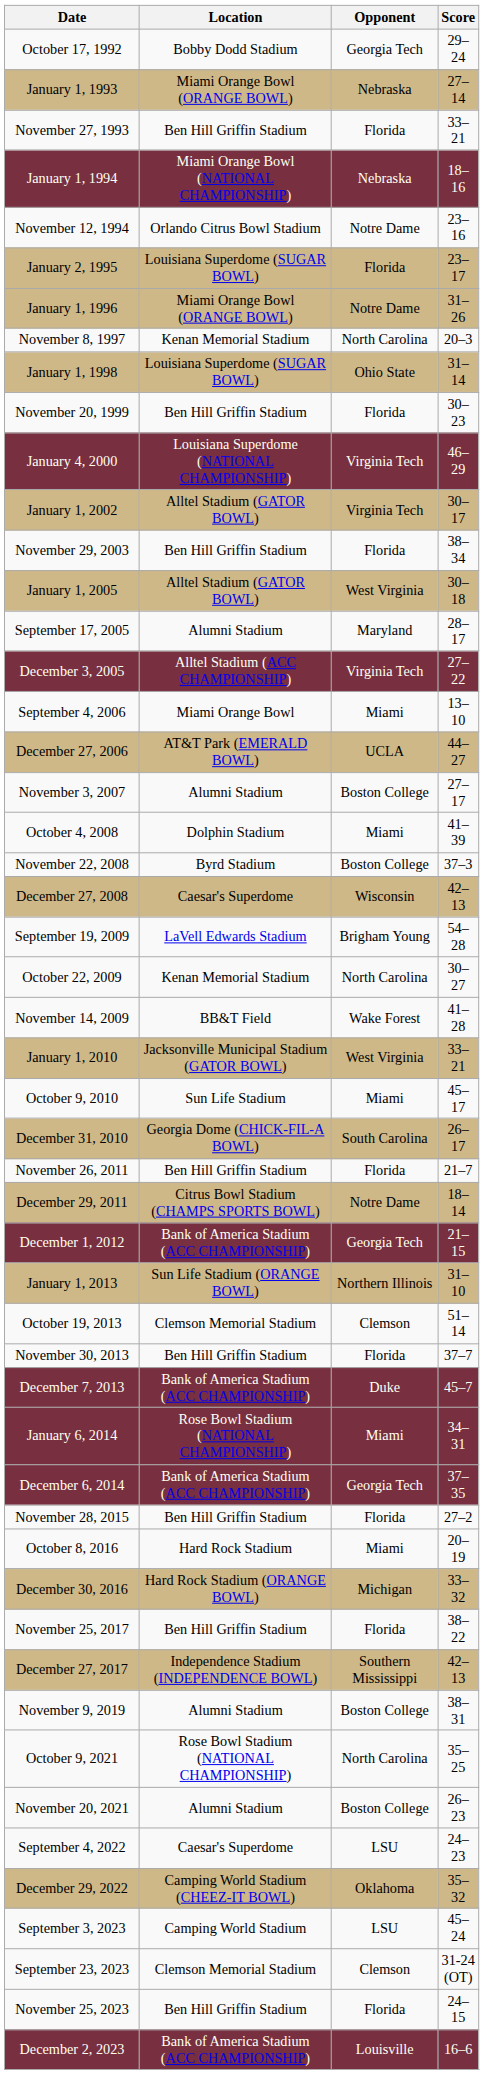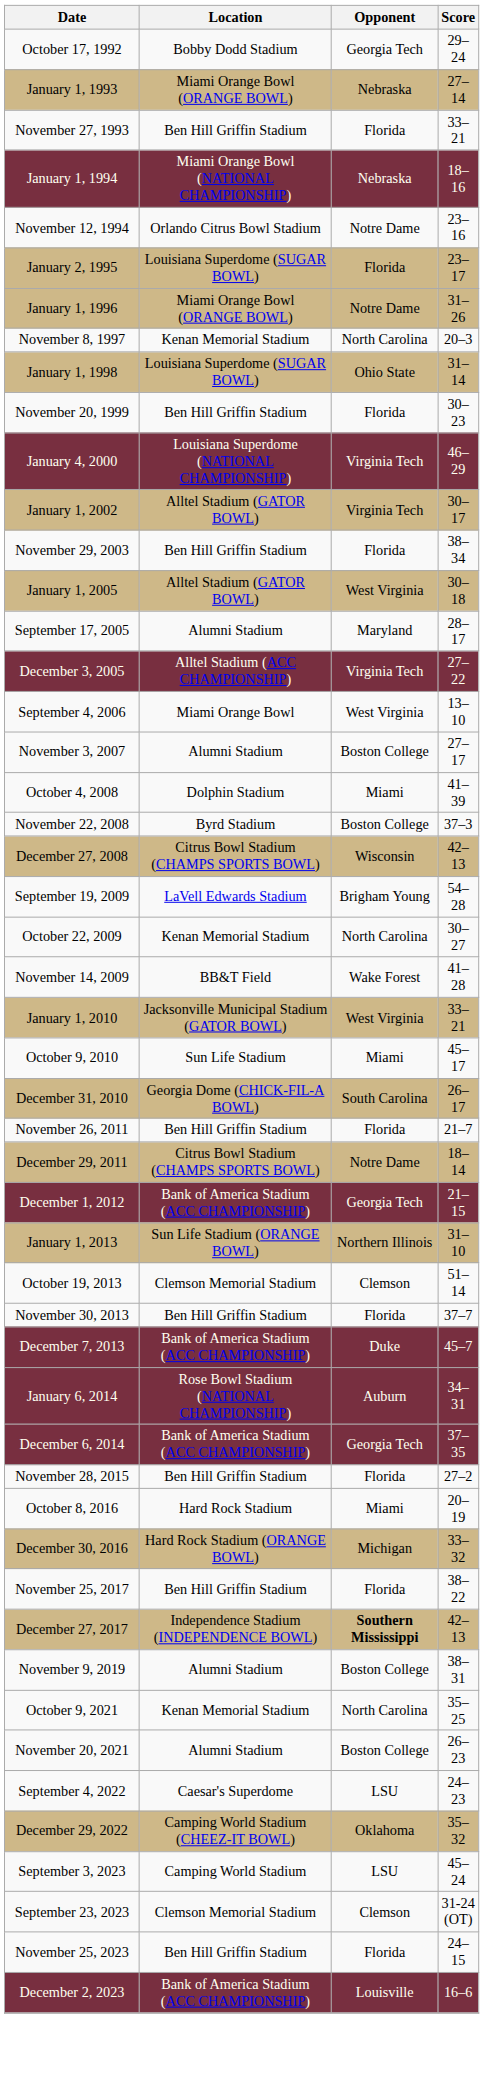 <table class="wikitable" style="font-size: 90%; text-align:center; float:left; margin-right:1em;">
 <tr>
 <th style="width:9em">Date</th>
 <th style="width:13em">Location</th>
 <th style="width:7em">Opponent</th>
 <th style="width:1em">Score</th>
 </tr>
 <tr>
 <td>October 17, 1992</td>
 <td>Bobby Dodd Stadium</td>
 <td>Georgia Tech</td>
 <td>29–24</td>
 </tr>
 <tr style="background:#CEB888; color:black">
 <td>January 1, 1993</td>
 <td>Miami Orange Bowl (<a href='#'>ORANGE BOWL</a>)</td>
 <td>Nebraska</td>
 <td>27–14</td>
 </tr>
 <tr>
 <td>November 27, 1993</td>
 <td>Ben Hill Griffin Stadium</td>
 <td>Florida</td>
 <td>33–21</td>
 </tr>
 <tr style="background:#782F40; color:ivory">
 <td>January 1, 1994</td>
 <td>Miami Orange Bowl (<a href='#'>NATIONAL CHAMPIONSHIP</a>)</td>
 <td>Nebraska</td>
 <td>18–16</td>
 </tr>
 <tr>
 <td>November 12, 1994</td>
 <td>Orlando Citrus Bowl Stadium</td>
 <td>Notre Dame</td>
 <td>23–16</td>
 </tr>
 <tr |- style="background:#CEB888; color:black">
 <td>January 2, 1995</td>
 <td>Louisiana Superdome (<a href='#'>SUGAR BOWL</a>)</td>
 <td>Florida</td>
 <td>23–17</td>
 </tr>
 <tr style="background:#CEB888; color:black">
 <td>January 1, 1996</td>
 <td>Miami Orange Bowl (<a href='#'>ORANGE BOWL</a>)</td>
 <td>Notre Dame</td>
 <td>31–26</td>
 </tr>
 <tr>
 <td>November 8, 1997</td>
 <td>Kenan Memorial Stadium</td>
 <td>North Carolina</td>
 <td>20–3</td>
 </tr>
 <tr |- style="background:#CEB888; color:black">
 <td>January 1, 1998</td>
 <td>Louisiana Superdome (<a href='#'>SUGAR BOWL</a>)</td>
 <td>Ohio State</td>
 <td>31–14</td>
 </tr>
 <tr>
 <td>November 20, 1999</td>
 <td>Ben Hill Griffin Stadium</td>
 <td>Florida</td>
 <td>30–23</td>
 </tr>
 <tr style="background:#782F40; color:ivory">
 <td>January 4, 2000</td>
 <td>Louisiana Superdome (<a href='#'>NATIONAL CHAMPIONSHIP</a>)</td>
 <td>Virginia Tech</td>
 <td>46–29</td>
 </tr>
 <tr style="background:#CEB888; color:black">
 <td>January 1, 2002</td>
 <td>Alltel Stadium (<a href='#'>GATOR BOWL</a>)</td>
 <td>Virginia Tech</td>
 <td>30–17</td>
 </tr>
 <tr>
 <td>November 29, 2003</td>
 <td>Ben Hill Griffin Stadium</td>
 <td>Florida</td>
 <td>38–34</td>
 </tr>
 <tr style="background:#CEB888; color:black">
 <td>January 1, 2005</td>
 <td>Alltel Stadium (<a href='#'>GATOR BOWL</a>)</td>
 <td>West Virginia</td>
 <td>30–18</td>
 </tr>
 <tr>
 <td>September 17, 2005</td>
 <td>Alumni Stadium</td>
 <td>Maryland</td>
 <td>28–17</td>
 </tr>
 <tr style="background:#782F40; color:ivory">
 <td>December 3, 2005</td>
 <td>Alltel Stadium (<a href='#'>ACC CHAMPIONSHIP</a>)</td>
 <td>Virginia Tech</td>
 <td>27–22</td>
 </tr>
 <tr>
 <td>September 4, 2006</td>
 <td>Miami Orange Bowl</td>
-<td>Miami</td>
+<td>West Virginia</td>
 <td>13–10</td>
-</tr>
-<tr style="background:#CEB888; color:black">
-<td>December 27, 2006</td>
-<td>AT&T Park (<a href='#'>EMERALD BOWL</a>)</td>
-<td>UCLA</td>
-<td>44–27</td>
 </tr>
 <tr>
 <td>November 3, 2007</td>
 <td>Alumni Stadium</td>
 <td>Boston College</td>
 <td>27–17</td>
 </tr>
 <tr>
 <td>October 4, 2008</td>
 <td>Dolphin Stadium</td>
 <td>Miami</td>
 <td>41–39</td>
 </tr>
 <tr>
 <td>November 22, 2008</td>
 <td>Byrd Stadium</td>
 <td>Boston College</td>
 <td>37–3</td>
 </tr>
 <tr style="background:#CEB888; color:black">
 <td>December 27, 2008</td>
-<td>Caesar's Superdome</td>
+<td>Citrus Bowl Stadium (<a href='#'>CHAMPS SPORTS BOWL</a>)</td>
 <td>Wisconsin</td>
 <td>42–13</td>
 </tr>
 <tr>
 <td>September 19, 2009</td>
 <td><a href='#'>LaVell Edwards Stadium</a></td>
 <td>Brigham Young</td>
 <td>54–28</td>
 </tr>
 <tr>
 <td>October 22, 2009</td>
 <td>Kenan Memorial Stadium</td>
 <td>North Carolina</td>
 <td>30–27</td>
 </tr>
 <tr>
 <td>November 14, 2009</td>
 <td>BB&T Field</td>
 <td>Wake Forest</td>
 <td>41–28</td>
 </tr>
 <tr style="background:#CEB888; color:black">
 <td>January 1, 2010</td>
 <td>Jacksonville Municipal Stadium (<a href='#'>GATOR BOWL</a>)</td>
 <td>West Virginia</td>
 <td>33–21</td>
 </tr>
 <tr>
 <td>October 9, 2010</td>
 <td>Sun Life Stadium</td>
 <td>Miami</td>
 <td>45–17</td>
 </tr>
 <tr style="background:#CEB888; color:black">
 <td>December 31, 2010</td>
 <td>Georgia Dome (<a href='#'>CHICK-FIL-A BOWL</a>)</td>
 <td>South Carolina</td>
 <td>26–17</td>
 </tr>
 <tr>
 <td>November 26, 2011</td>
 <td>Ben Hill Griffin Stadium</td>
 <td>Florida</td>
 <td>21–7</td>
 </tr>
 <tr style="background:#CEB888; color:black">
 <td>December 29, 2011</td>
 <td>Citrus Bowl Stadium (<a href='#'>CHAMPS SPORTS BOWL</a>)</td>
 <td>Notre Dame</td>
 <td>18–14</td>
 </tr>
 <tr style="background:#782F40; color:ivory">
 <td>December 1, 2012</td>
 <td>Bank of America Stadium (<a href='#'>ACC CHAMPIONSHIP</a>)</td>
 <td>Georgia Tech</td>
 <td>21–15</td>
 </tr>
 <tr style="background:#CEB888; color:black">
 <td>January 1, 2013</td>
 <td>Sun Life Stadium (<a href='#'>ORANGE BOWL</a>)</td>
 <td>Northern Illinois</td>
 <td>31–10</td>
 </tr>
 <tr>
 <td>October 19, 2013</td>
 <td>Clemson Memorial Stadium</td>
 <td>Clemson</td>
 <td>51–14</td>
 </tr>
 <tr>
 <td>November 30, 2013</td>
 <td>Ben Hill Griffin Stadium</td>
 <td>Florida</td>
 <td>37–7</td>
 </tr>
 <tr style="background:#782F40; color:ivory">
 <td>December 7, 2013</td>
 <td>Bank of America Stadium (<a href='#'>ACC CHAMPIONSHIP</a>)</td>
 <td>Duke</td>
 <td>45–7</td>
 </tr>
 <tr style="background:#782F40; color:ivory">
 <td>January 6, 2014</td>
 <td>Rose Bowl Stadium (<a href='#'>NATIONAL CHAMPIONSHIP</a>)</td>
-<td>Miami</td>
+<td>Auburn</td>
 <td>34–31</td>
 </tr>
 <tr style="background:#782F40; color:ivory">
 <td>December 6, 2014</td>
 <td>Bank of America Stadium (<a href='#'>ACC CHAMPIONSHIP</a>)</td>
 <td>Georgia Tech</td>
 <td>37–35</td>
 </tr>
 <tr>
 <td>November 28, 2015</td>
 <td>Ben Hill Griffin Stadium</td>
 <td>Florida</td>
 <td>27–2</td>
 </tr>
 <tr>
 <td>October 8, 2016</td>
 <td>Hard Rock Stadium</td>
 <td>Miami</td>
 <td>20–19</td>
 </tr>
 <tr style="background:#CEB888; color:black">
 <td>December 30, 2016</td>
 <td>Hard Rock Stadium (<a href='#'>ORANGE BOWL</a>)</td>
 <td>Michigan</td>
 <td>33–32</td>
 </tr>
 <tr>
 <td>November 25, 2017</td>
 <td>Ben Hill Griffin Stadium</td>
 <td>Florida</td>
 <td>38–22</td>
 </tr>
 <tr |- style="background:#CEB888; color:black">
 <td>December 27, 2017</td>
 <td>Independence Stadium (<a href='#'>INDEPENDENCE BOWL</a>)</td>
-<td>Southern Mississippi</td>
+<td><strong>Southern Mississippi</strong></td>
 <td>42–13</td>
 </tr>
 <tr>
 <td>November 9, 2019</td>
 <td>Alumni Stadium</td>
 <td>Boston College</td>
 <td>38–31</td>
 </tr>
 <tr>
 <td>October 9, 2021</td>
-<td>Rose Bowl Stadium (<a href='#'>NATIONAL CHAMPIONSHIP</a>)</td>
+<td>Kenan Memorial Stadium</td>
 <td>North Carolina</td>
 <td>35–25</td>
 </tr>
 <tr>
 <td>November 20, 2021</td>
 <td>Alumni Stadium</td>
 <td>Boston College</td>
 <td>26–23</td>
 </tr>
 <tr>
 <td>September 4, 2022</td>
 <td>Caesar's Superdome</td>
 <td>LSU</td>
 <td>24–23</td>
 </tr>
 <tr style="background:#CEB888; color:black">
 <td>December 29, 2022</td>
 <td>Camping World Stadium (<a href='#'>CHEEZ-IT BOWL</a>)</td>
 <td>Oklahoma</td>
 <td>35–32</td>
 </tr>
 <tr>
 <td>September 3, 2023</td>
 <td>Camping World Stadium</td>
 <td>LSU</td>
 <td>45–24</td>
 </tr>
 <tr>
 <td>September 23, 2023</td>
 <td>Clemson Memorial Stadium</td>
 <td>Clemson</td>
 <td>31-24 (OT)</td>
 </tr>
 <tr>
 <td>November 25, 2023</td>
 <td>Ben Hill Griffin Stadium</td>
 <td>Florida</td>
 <td>24–15</td>
 </tr>
 <tr style="background:#782F40; color:ivory">
 <td>December 2, 2023</td>
 <td>Bank of America Stadium (<a href='#'>ACC CHAMPIONSHIP</a>)</td>
 <td>Louisville</td>
 <td>16–6</td>
 </tr>
 <tr>
 </tr>
 </table>
